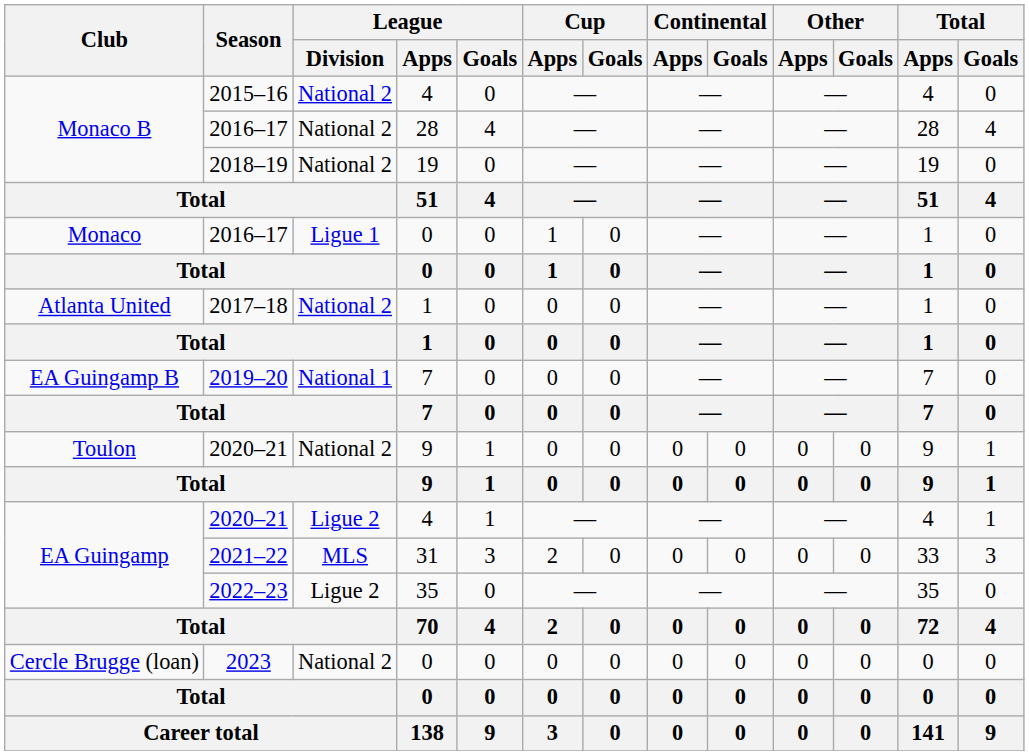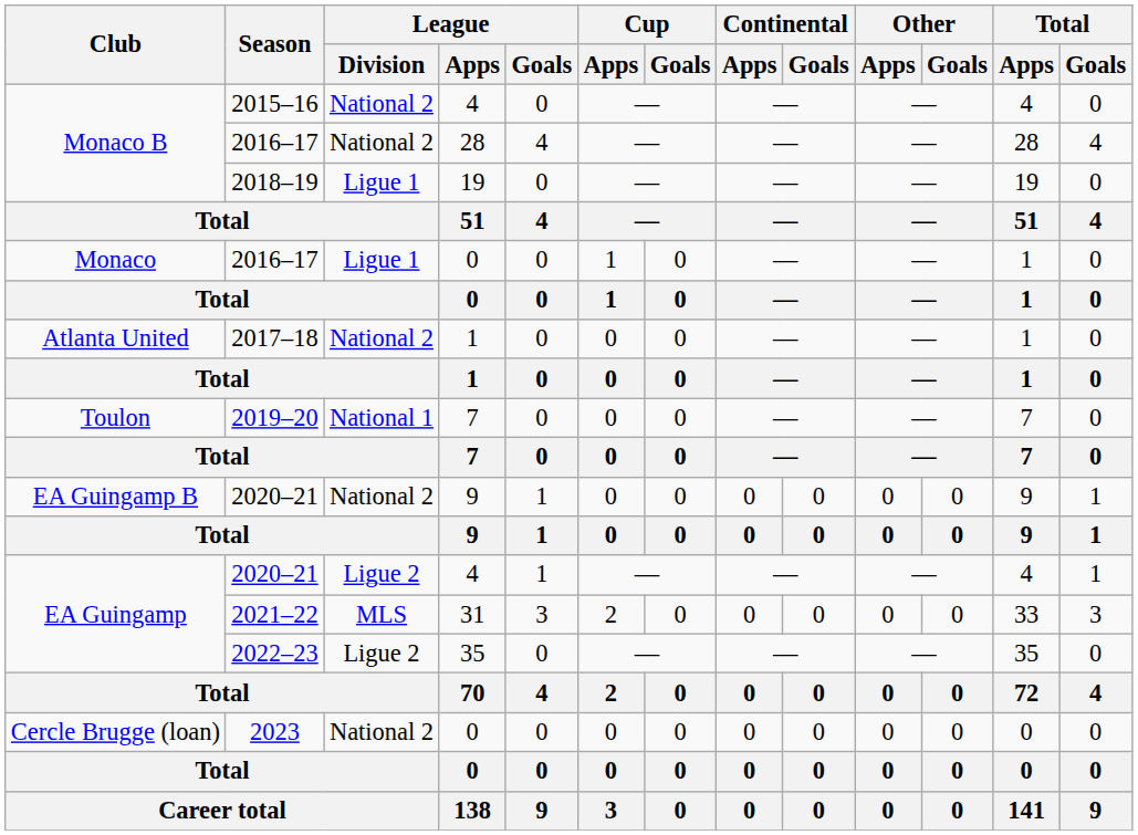 <table class=wikitable style=text-align:center>
 <tr>
 <th rowspan=2>Club</th>
 <th rowspan=2>Season</th>
 <th colspan=3>League</th>
 <th colspan=2>Cup</th>
 <th colspan=2>Continental</th>
 <th colspan=2>Other</th>
 <th colspan=2>Total</th>
 </tr>
 <tr>
 <th>Division</th>
 <th>Apps</th>
 <th>Goals</th>
 <th>Apps</th>
 <th>Goals</th>
 <th>Apps</th>
 <th>Goals</th>
 <th>Apps</th>
 <th>Goals</th>
 <th>Apps</th>
 <th>Goals</th>
 </tr>
 <tr>
 <td rowspan=3><a href='#'>Monaco B</a></td>
 <td>2015–16</td>
 <td><a href='#'>National 2</a></td>
 <td>4</td>
 <td>0</td>
 <td colspan=2>—</td>
 <td colspan=2>—</td>
 <td colspan=2>—</td>
 <td>4</td>
 <td>0</td>
 </tr>
 <tr>
 <td>2016–17</td>
 <td>National 2</td>
 <td>28</td>
 <td>4</td>
 <td colspan=2>—</td>
 <td colspan=2>—</td>
 <td colspan=2>—</td>
 <td>28</td>
 <td>4</td>
 </tr>
 <tr>
 <td>2018–19</td>
-<td>National 2</td>
+<td><a href='#'>Ligue 1</a></td>
 <td>19</td>
 <td>0</td>
 <td colspan=2>—</td>
 <td colspan=2>—</td>
 <td colspan=2>—</td>
 <td>19</td>
 <td>0</td>
 </tr>
 <tr>
 <th colspan=3>Total</th>
 <th>51</th>
 <th>4</th>
 <th colspan=2>—</th>
 <th colspan=2>—</th>
 <th colspan=2>—</th>
 <th>51</th>
 <th>4</th>
 </tr>
 <tr>
 <td><a href='#'>Monaco</a></td>
 <td>2016–17</td>
 <td><a href='#'>Ligue 1</a></td>
 <td>0</td>
 <td>0</td>
 <td>1</td>
 <td>0</td>
 <td colspan=2>—</td>
 <td colspan=2>—</td>
 <td>1</td>
 <td>0</td>
 </tr>
 <tr>
 <th colspan=3>Total</th>
 <th>0</th>
 <th>0</th>
 <th>1</th>
 <th>0</th>
 <th colspan=2>—</th>
 <th colspan=2>—</th>
 <th>1</th>
 <th>0</th>
 </tr>
 <tr>
 <td><a href='#'>Atlanta United</a></td>
 <td>2017–18</td>
 <td><a href='#'>National 2</a></td>
 <td>1</td>
 <td>0</td>
 <td>0</td>
 <td>0</td>
 <td colspan=2>—</td>
 <td colspan=2>—</td>
 <td>1</td>
 <td>0</td>
 </tr>
 <tr>
 <th colspan=3>Total</th>
 <th>1</th>
 <th>0</th>
 <th>0</th>
 <th>0</th>
 <th colspan=2>—</th>
 <th colspan=2>—</th>
 <th>1</th>
 <th>0</th>
 </tr>
 <tr>
-<td><a href='#'>EA Guingamp B</a></td>
+<td><a href='#'>Toulon</a></td>
 <td><a href='#'>2019–20</a></td>
 <td><a href='#'>National 1</a></td>
 <td>7</td>
 <td>0</td>
 <td>0</td>
 <td>0</td>
 <td colspan=2>—</td>
 <td colspan=2>—</td>
 <td>7</td>
 <td>0</td>
 </tr>
 <tr>
 <th colspan=3>Total</th>
 <th>7</th>
 <th>0</th>
 <th>0</th>
 <th>0</th>
 <th colspan=2>—</th>
 <th colspan=2>—</th>
 <th>7</th>
 <th>0</th>
 </tr>
 <tr>
-<td><a href='#'>Toulon</a></td>
+<td><a href='#'>EA Guingamp B</a></td>
 <td>2020–21</td>
 <td>National 2</td>
 <td>9</td>
 <td>1</td>
 <td>0</td>
 <td>0</td>
 <td>0</td>
 <td>0</td>
 <td>0</td>
 <td>0</td>
 <td>9</td>
 <td>1</td>
 </tr>
 <tr>
 <th colspan=3>Total</th>
 <th>9</th>
 <th>1</th>
 <th>0</th>
 <th>0</th>
 <th>0</th>
 <th>0</th>
 <th>0</th>
 <th>0</th>
 <th>9</th>
 <th>1</th>
 </tr>
 <tr>
 <td rowspan=3><a href='#'>EA Guingamp</a></td>
 <td><a href='#'>2020–21</a></td>
 <td><a href='#'>Ligue 2</a></td>
 <td>4</td>
 <td>1</td>
 <td colspan=2>—</td>
 <td colspan=2>—</td>
 <td colspan=2>—</td>
 <td>4</td>
 <td>1</td>
 </tr>
 <tr>
 <td><a href='#'>2021–22</a></td>
 <td><a href='#'>MLS</a></td>
 <td>31</td>
 <td>3</td>
 <td>2</td>
 <td>0</td>
 <td>0</td>
 <td>0</td>
 <td>0</td>
 <td>0</td>
 <td>33</td>
 <td>3</td>
 </tr>
 <tr>
 <td><a href='#'>2022–23</a></td>
 <td>Ligue 2</td>
 <td>35</td>
 <td>0</td>
 <td colspan=2>—</td>
 <td colspan=2>—</td>
 <td colspan=2>—</td>
 <td>35</td>
 <td>0</td>
 </tr>
 <tr>
 <th colspan=3>Total</th>
 <th>70</th>
 <th>4</th>
 <th>2</th>
 <th>0</th>
 <th>0</th>
 <th>0</th>
 <th>0</th>
 <th>0</th>
 <th>72</th>
 <th>4</th>
 </tr>
 <tr>
 <td><a href='#'>Cercle Brugge</a> (loan)</td>
 <td><a href='#'>2023</a></td>
 <td>National 2</td>
 <td>0</td>
 <td>0</td>
 <td>0</td>
 <td>0</td>
 <td>0</td>
 <td>0</td>
 <td>0</td>
 <td>0</td>
 <td>0</td>
 <td>0</td>
 </tr>
 <tr>
 <th colspan=3>Total</th>
 <th>0</th>
 <th>0</th>
 <th>0</th>
 <th>0</th>
 <th>0</th>
 <th>0</th>
 <th>0</th>
 <th>0</th>
 <th>0</th>
 <th>0</th>
 </tr>
 <tr>
 <th colspan="3">Career total</th>
 <th>138</th>
 <th>9</th>
 <th>3</th>
 <th>0</th>
 <th>0</th>
 <th>0</th>
 <th>0</th>
 <th>0</th>
 <th>141</th>
 <th>9</th>
 </tr>
 </table>
